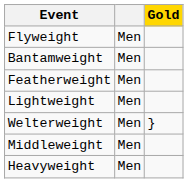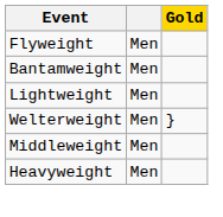 <table class="wikitable">
 <tr>
 <th>Event</th>
 <th></th>
 <th style="background-color:gold">Gold</th>
 </tr>
 <tr>
 <td>Flyweight</td>
 <td>Men</td>
 <td></td>
 </tr>
 <tr>
 <td>Bantamweight</td>
-<td>Men</td>
-<td></td>
-</tr>
-<tr>
-<td>Featherweight</td>
 <td>Men</td>
 <td></td>
 </tr>
 <tr>
 <td>Lightweight</td>
 <td>Men</td>
 <td></td>
 </tr>
 <tr>
 <td>Welterweight</td>
 <td>Men</td>
 <td>}</td>
 </tr>
 <tr>
 <td>Middleweight</td>
 <td>Men</td>
 <td></td>
 </tr>
 <tr>
 <td>Heavyweight</td>
 <td>Men</td>
 <td></td>
 </tr>
 </table>
